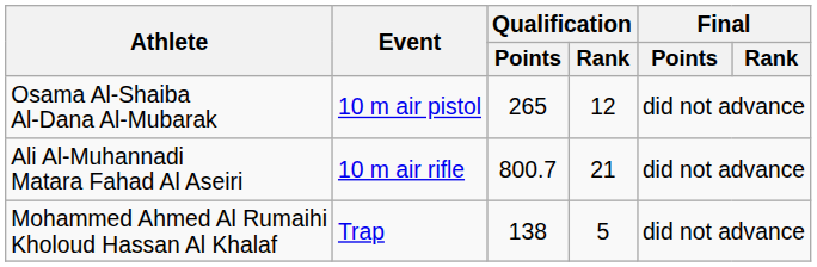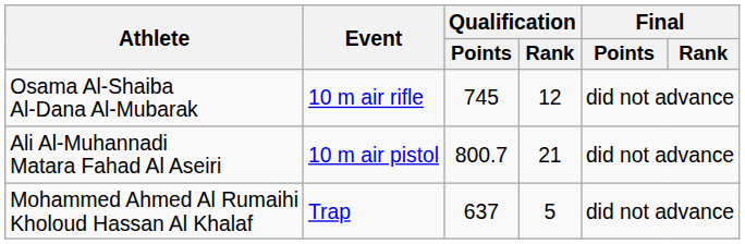 <table class=wikitable style=font-size:90%;text-align:center>
 <tr>
 <th rowspan="2">Athlete</th>
 <th rowspan="2">Event</th>
 <th colspan=2>Qualification</th>
 <th colspan=2>Final</th>
 </tr>
 <tr style="font-size:95%">
 <th>Points</th>
 <th>Rank</th>
 <th>Points</th>
 <th>Rank</th>
 </tr>
 <tr>
 <td align=left>Osama Al-Shaiba<br>Al-Dana Al-Mubarak</td>
-<td align=left><a href='#'>10 m air pistol</a></td>
-<td>265</td>
+<td align=left><a href='#'>10 m air rifle</a></td>
+<td>745</td>
 <td>12</td>
 <td colspan=2>did not advance</td>
 </tr>
 <tr>
 <td align=left>Ali Al-Muhannadi<br>Matara Fahad Al Aseiri</td>
-<td align=left><a href='#'>10 m air rifle</a></td>
+<td align=left><a href='#'>10 m air pistol</a></td>
 <td>800.7</td>
 <td>21</td>
 <td colspan=2>did not advance</td>
 </tr>
 <tr>
 <td align=left>Mohammed Ahmed Al Rumaihi<br>Kholoud Hassan Al Khalaf</td>
 <td align=left><a href='#'>Trap</a></td>
-<td>138</td>
+<td>637</td>
 <td>5</td>
 <td colspan=2>did not advance</td>
 </tr>
 </table>
